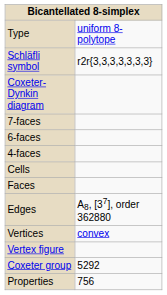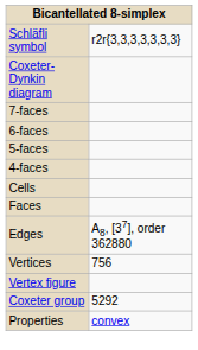 <table class="wikitable" align="right" style="margin-left:10px" width="250">
 <tr>
 <th style="background:#e7dcc3;" colspan="2">Bicantellated 8-simplex</th>
-</tr>
-<tr>
-<td style="background:#e7dcc3;">Type</td>
-<td><a href='#'>uniform 8-polytope</a></td>
 </tr>
 <tr>
 <td style="background:#e7dcc3;"><a href='#'>Schläfli symbol</a></td>
 <td>r2r{3,3,3,3,3,3,3}</td>
 </tr>
 <tr>
 <td style="background:#e7dcc3;"><a href='#'>Coxeter-Dynkin diagram</a></td>
 <td></td>
 </tr>
 <tr>
 <td style="background:#e7dcc3;">7-faces</td>
 <td></td>
 </tr>
 <tr>
 <td style="background:#e7dcc3;">6-faces</td>
+<td></td>
+</tr>
+<tr>
+<td style="background:#e7dcc3;">5-faces</td>
 <td></td>
 </tr>
 <tr>
 <td style="background:#e7dcc3;">4-faces</td>
 <td></td>
 </tr>
 <tr>
 <td style="background:#e7dcc3;">Cells</td>
 <td></td>
 </tr>
 <tr>
 <td style="background:#e7dcc3;">Faces</td>
 <td></td>
 </tr>
 <tr>
 <td style="background:#e7dcc3;">Edges</td>
 <td>A<sub>8</sub>, [3<sup>7</sup>], order 362880</td>
 </tr>
 <tr>
 <td style="background:#e7dcc3;">Vertices</td>
-<td><a href='#'>convex</a></td>
+<td>756</td>
 </tr>
 <tr>
 <td style="background:#e7dcc3;"><a href='#'>Vertex figure</a></td>
 <td></td>
 </tr>
 <tr>
 <td style="background:#e7dcc3;"><a href='#'>Coxeter group</a></td>
 <td>5292</td>
 </tr>
 <tr>
 <td style="background:#e7dcc3;">Properties</td>
-<td>756</td>
+<td><a href='#'>convex</a></td>
 </tr>
 </table>
